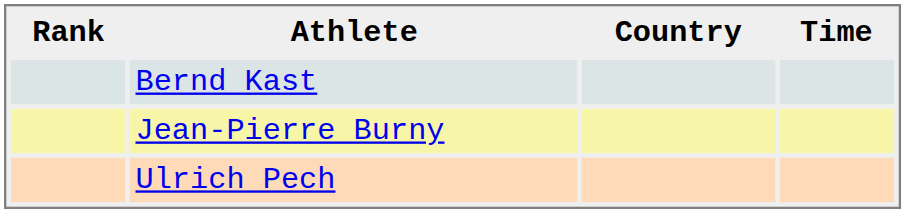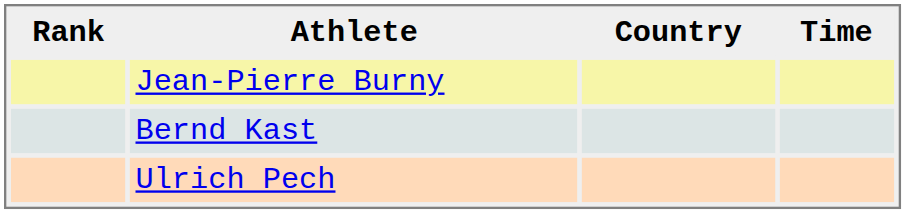 <table style="border-style:solid;border-width:1px;border-color:#808080;background-color:#EFEFEF" cellspacing="2" cellpadding="2" width="385px">
 <tr bgcolor="#EFEFEF">
 <th>Rank</th>
 <th>Athlete</th>
 <th>Country</th>
 <th>Time</th>
 </tr>
+<tr bgcolor="#F7F6A8">
+<td align=center></td>
+<td><a href='#'>Jean-Pierre Burny</a></td>
+<td></td>
+<td align="right"></td>
+</tr>
 <tr bgcolor="#DCE5E5">
 <td align=center></td>
 <td><a href='#'>Bernd Kast</a></td>
-<td></td>
-<td align="right"></td>
-</tr>
-<tr bgcolor="#F7F6A8">
-<td align=center></td>
-<td><a href='#'>Jean-Pierre Burny</a></td>
 <td></td>
 <td align="right"></td>
 </tr>
 <tr bgcolor="#FFDAB9">
 <td align=center></td>
 <td><a href='#'>Ulrich Pech</a></td>
 <td></td>
 <td align="right"></td>
 </tr>
 </table>
